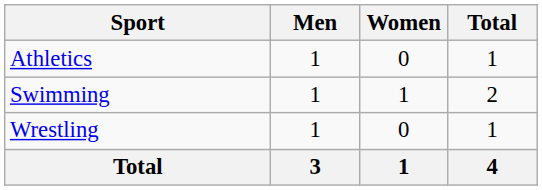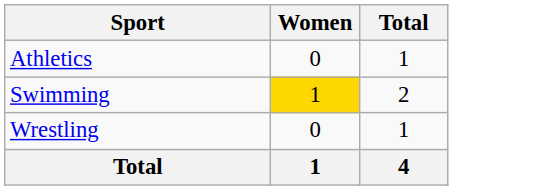 <table class="wikitable sortable" style="text-align:center;">
 <tr>
 <th width=180>Sport</th>
-<th width=55>Men</th>
 <th width=55>Women</th>
 <th width=55>Total</th>
 </tr>
 <tr>
 <td align=left><a href='#'>Athletics</a></td>
-<td>1</td>
 <td>0</td>
 <td>1</td>
 </tr>
 <tr>
 <td align=left><a href='#'>Swimming</a></td>
-<td>1</td>
-<td>1</td>
+<td style="background: gold;">1</td>
 <td>2</td>
 </tr>
 <tr>
 <td align=left><a href='#'>Wrestling</a></td>
-<td>1</td>
 <td>0</td>
 <td>1</td>
 </tr>
 <tr>
 <th>Total</th>
-<th>3</th>
 <th>1</th>
 <th>4</th>
 </tr>
 </table>
